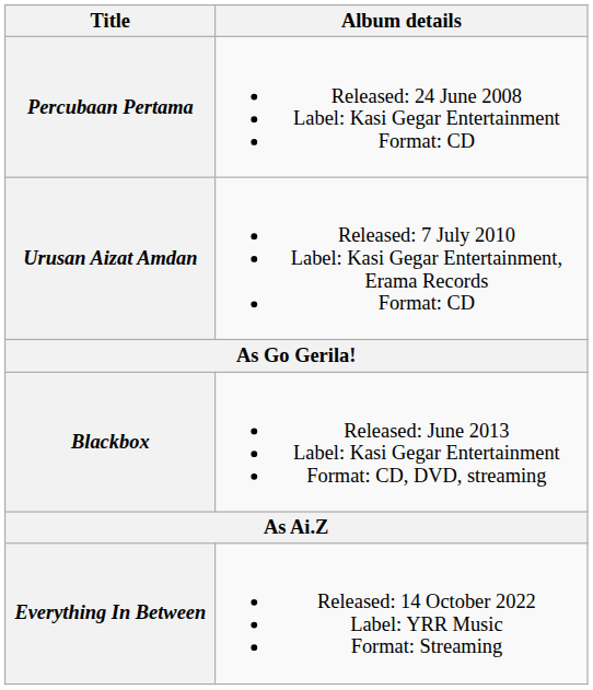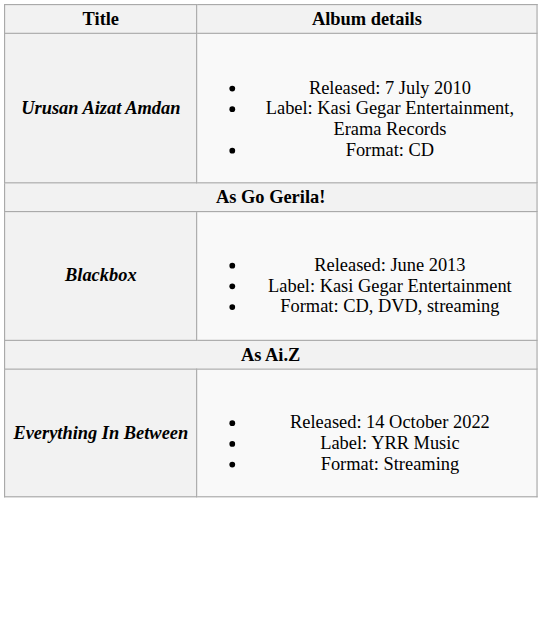 <table class="wikitable plainrowheaders" style="text-align:center;">
 <tr>
 <th scope="col" style="width:10em;">Title</th>
 <th scope="col" style="width:18em;">Album details</th>
-</tr>
-<tr>
-<th scope="row"><em>Percubaan Pertama</em></th>
-<td><br><ul><li>Released: 24 June 2008</li><li>Label: Kasi Gegar Entertainment</li><li>Format: CD</li></ul></td>
 </tr>
 <tr>
 <th scope="row"><em>Urusan Aizat Amdan</em></th>
 <td><br><ul><li>Released: 7 July 2010</li><li>Label: Kasi Gegar Entertainment, Erama Records</li><li>Format: CD</li></ul></td>
 </tr>
 <tr>
 <th colspan="2">As Go Gerila!</th>
 </tr>
 <tr>
 <th scope="row"><em>Blackbox</em></th>
 <td><br><ul><li>Released: June 2013</li><li>Label: Kasi Gegar Entertainment</li><li>Format: CD, DVD, streaming</li></ul></td>
 </tr>
 <tr>
 <th colspan="2">As Ai.Z</th>
 </tr>
 <tr>
 <th scope="row"><em>Everything In Between</em></th>
 <td><br><ul><li>Released: 14 October 2022</li><li>Label: YRR Music</li><li>Format: Streaming</li></ul></td>
 </tr>
 </table>
